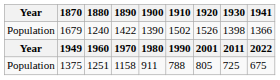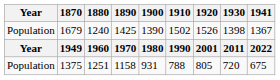 <table class="wikitable">
 <tr>
 <th>Year</th>
 <th>1870</th>
 <th>1880</th>
 <th>1890</th>
 <th>1900</th>
 <th>1910</th>
 <th>1920</th>
 <th>1930</th>
 <th>1941</th>
 </tr>
 <tr>
 <td>Population</td>
 <td>1679</td>
 <td>1240</td>
-<td>1422</td>
+<td>1425</td>
 <td>1390</td>
 <td>1502</td>
 <td>1526</td>
 <td>1398</td>
-<td>1366</td>
+<td>1367</td>
 </tr>
 <tr>
 <th>Year</th>
 <th>1949</th>
 <th>1960</th>
 <th>1970</th>
 <th>1980</th>
 <th>1990</th>
 <th>2001</th>
 <th>2011</th>
 <th>2022</th>
 </tr>
 <tr>
 <td>Population</td>
 <td>1375</td>
 <td>1251</td>
 <td>1158</td>
-<td>911</td>
+<td>931</td>
 <td>788</td>
 <td>805</td>
-<td>725</td>
+<td>720</td>
 <td>675</td>
 </tr>
 </table>
